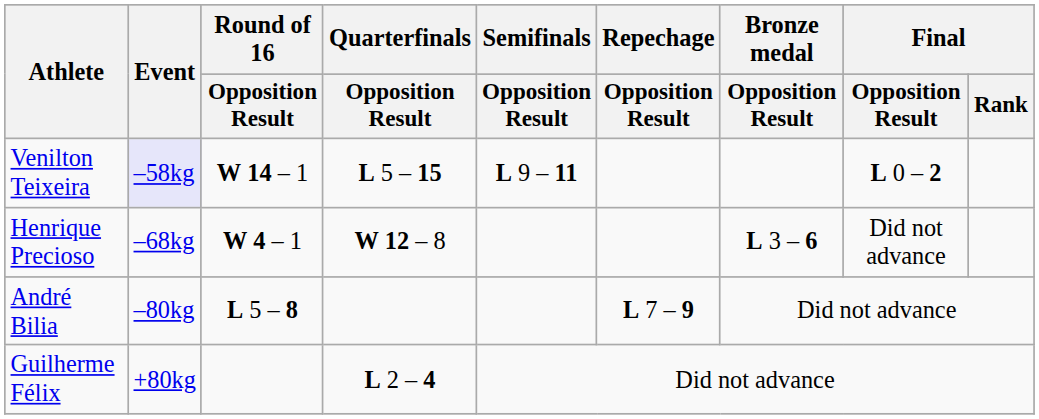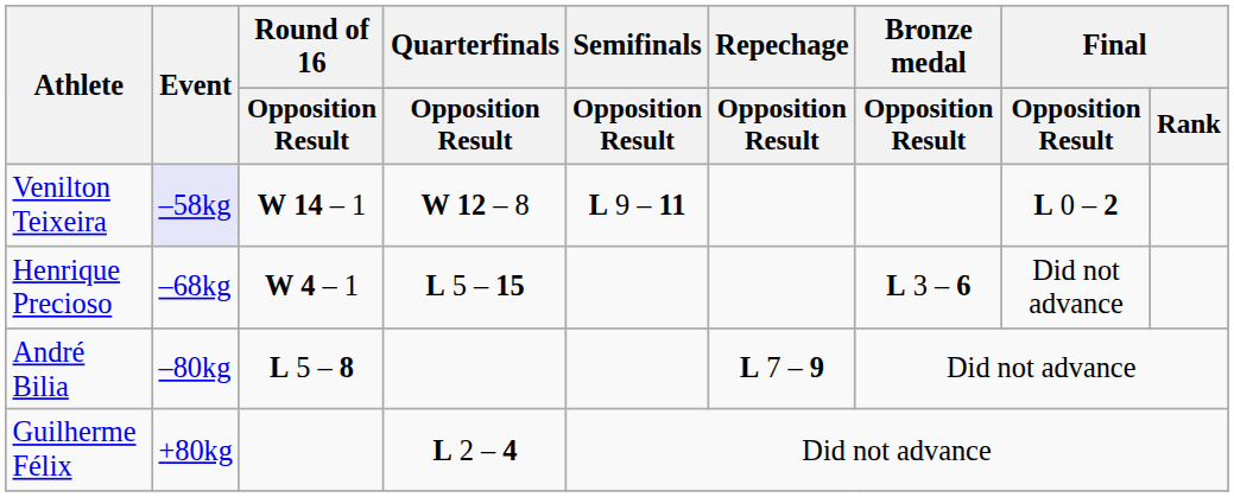 <table class="wikitable" style="font-size:90%">
 <tr>
 <th rowspan=2>Athlete</th>
 <th rowspan=2>Event</th>
 <th>Round of 16</th>
 <th>Quarterfinals</th>
 <th>Semifinals</th>
 <th>Repechage</th>
 <th>Bronze medal</th>
 <th colspan=2>Final</th>
 </tr>
 <tr style="font-size:95%">
 <th>Opposition<br>Result</th>
 <th>Opposition<br>Result</th>
 <th>Opposition<br>Result</th>
 <th>Opposition<br>Result</th>
 <th>Opposition<br>Result</th>
 <th>Opposition<br>Result</th>
 <th>Rank</th>
 </tr>
 <tr align=center>
 <td align=left><a href='#'>Venilton Teixeira</a></td>
 <td align=left style="background: lavender;"><a href='#'>–58kg</a></td>
 <td> <strong>W</strong> <strong>14</strong> – 1</td>
-<td> <strong>L</strong>  5 – <strong>15</strong></td>
+<td> <strong>W</strong> <strong>12</strong> – 8</td>
 <td> <strong>L</strong>  9 – <strong>11</strong></td>
 <td></td>
 <td></td>
 <td> <strong>L</strong>  0 – <strong>2</strong></td>
 <td></td>
 </tr>
 <tr align=center>
 <td align=left><a href='#'>Henrique Precioso</a></td>
 <td align=left><a href='#'>–68kg</a></td>
 <td> <strong>W</strong> <strong>4</strong> – 1</td>
-<td> <strong>W</strong> <strong>12</strong> – 8</td>
+<td> <strong>L</strong>  5 – <strong>15</strong></td>
 <td></td>
 <td></td>
 <td> <strong>L</strong> 3 – <strong>6</strong></td>
 <td>Did not advance</td>
 <td></td>
 </tr>
 <tr align=center>
 <td align=left><a href='#'>André Bilia</a></td>
 <td align=left><a href='#'>–80kg</a></td>
 <td> <strong>L</strong>  5 – <strong>8</strong></td>
 <td></td>
 <td></td>
 <td><strong>L</strong>  7 – <strong>9</strong></td>
 <td align="center" colspan="3">Did not advance</td>
 </tr>
 <tr align=center>
 <td align=left><a href='#'>Guilherme Félix</a></td>
 <td align=left><a href='#'>+80kg</a></td>
 <td></td>
 <td><strong>L</strong> 2 – <strong>4</strong></td>
 <td align="center" colspan="7">Did not advance</td>
 </tr>
 </table>
